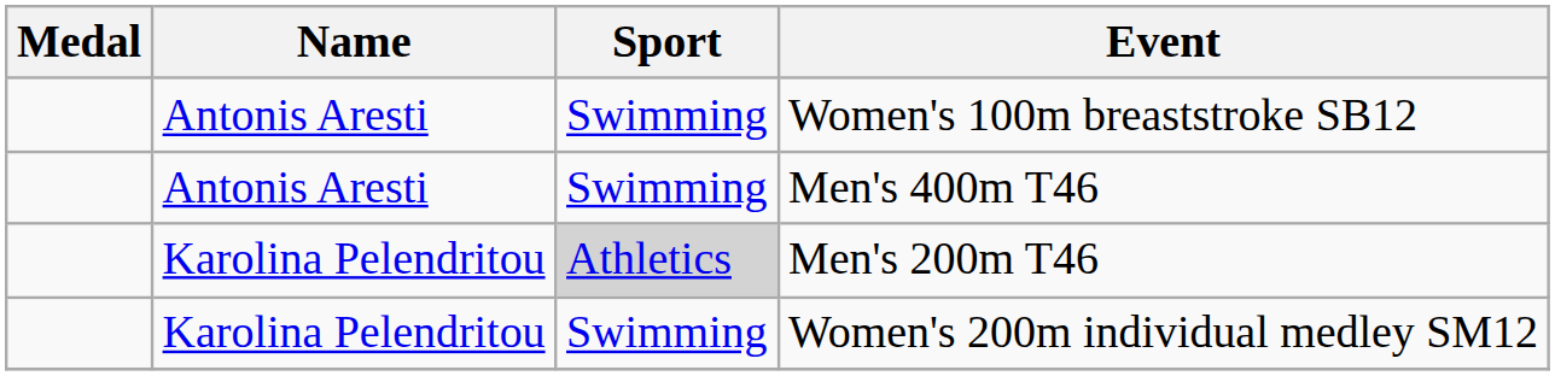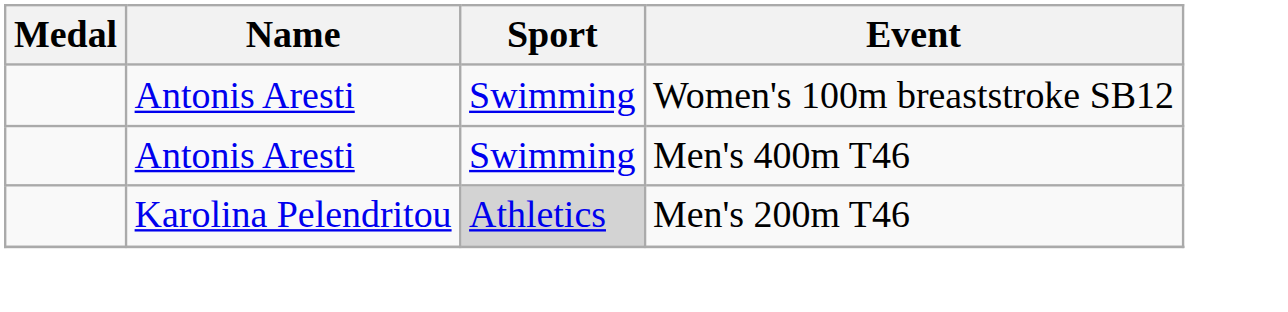 <table class="wikitable sortable">
 <tr>
 <th>Medal</th>
 <th>Name</th>
 <th>Sport</th>
 <th>Event</th>
 </tr>
 <tr>
 <td></td>
 <td><a href='#'>Antonis Aresti</a></td>
 <td><a href='#'>Swimming</a></td>
 <td>Women's 100m breaststroke SB12</td>
 </tr>
 <tr>
 <td></td>
 <td><a href='#'>Antonis Aresti</a></td>
 <td><a href='#'>Swimming</a></td>
 <td>Men's 400m T46</td>
 </tr>
 <tr>
 <td></td>
 <td><a href='#'>Karolina Pelendritou</a></td>
 <td style="background: lightgrey;"><a href='#'>Athletics</a></td>
 <td>Men's 200m T46</td>
 </tr>
 <tr>
-<td></td>
-<td><a href='#'>Karolina Pelendritou</a></td>
-<td><a href='#'>Swimming</a></td>
-<td>Women's 200m individual medley SM12</td>
-</tr>
-<tr>
 </tr>
 </table>
